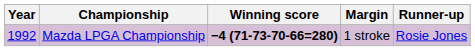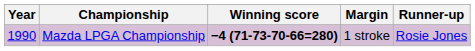 <table class="wikitable">
 <tr>
 <th>Year</th>
 <th>Championship</th>
 <th>Winning score</th>
 <th>Margin</th>
 <th>Runner-up</th>
 </tr>
 <tr style="background:#D8BFD8;">
-<td><a href='#'>1992</a></td>
+<td><a href='#'>1990</a></td>
 <td><a href='#'>Mazda LPGA Championship</a></td>
 <td><strong>−4 (71-73-70-66=280)</strong></td>
 <td>1 stroke</td>
 <td> <a href='#'>Rosie Jones</a></td>
 </tr>
 </table>
